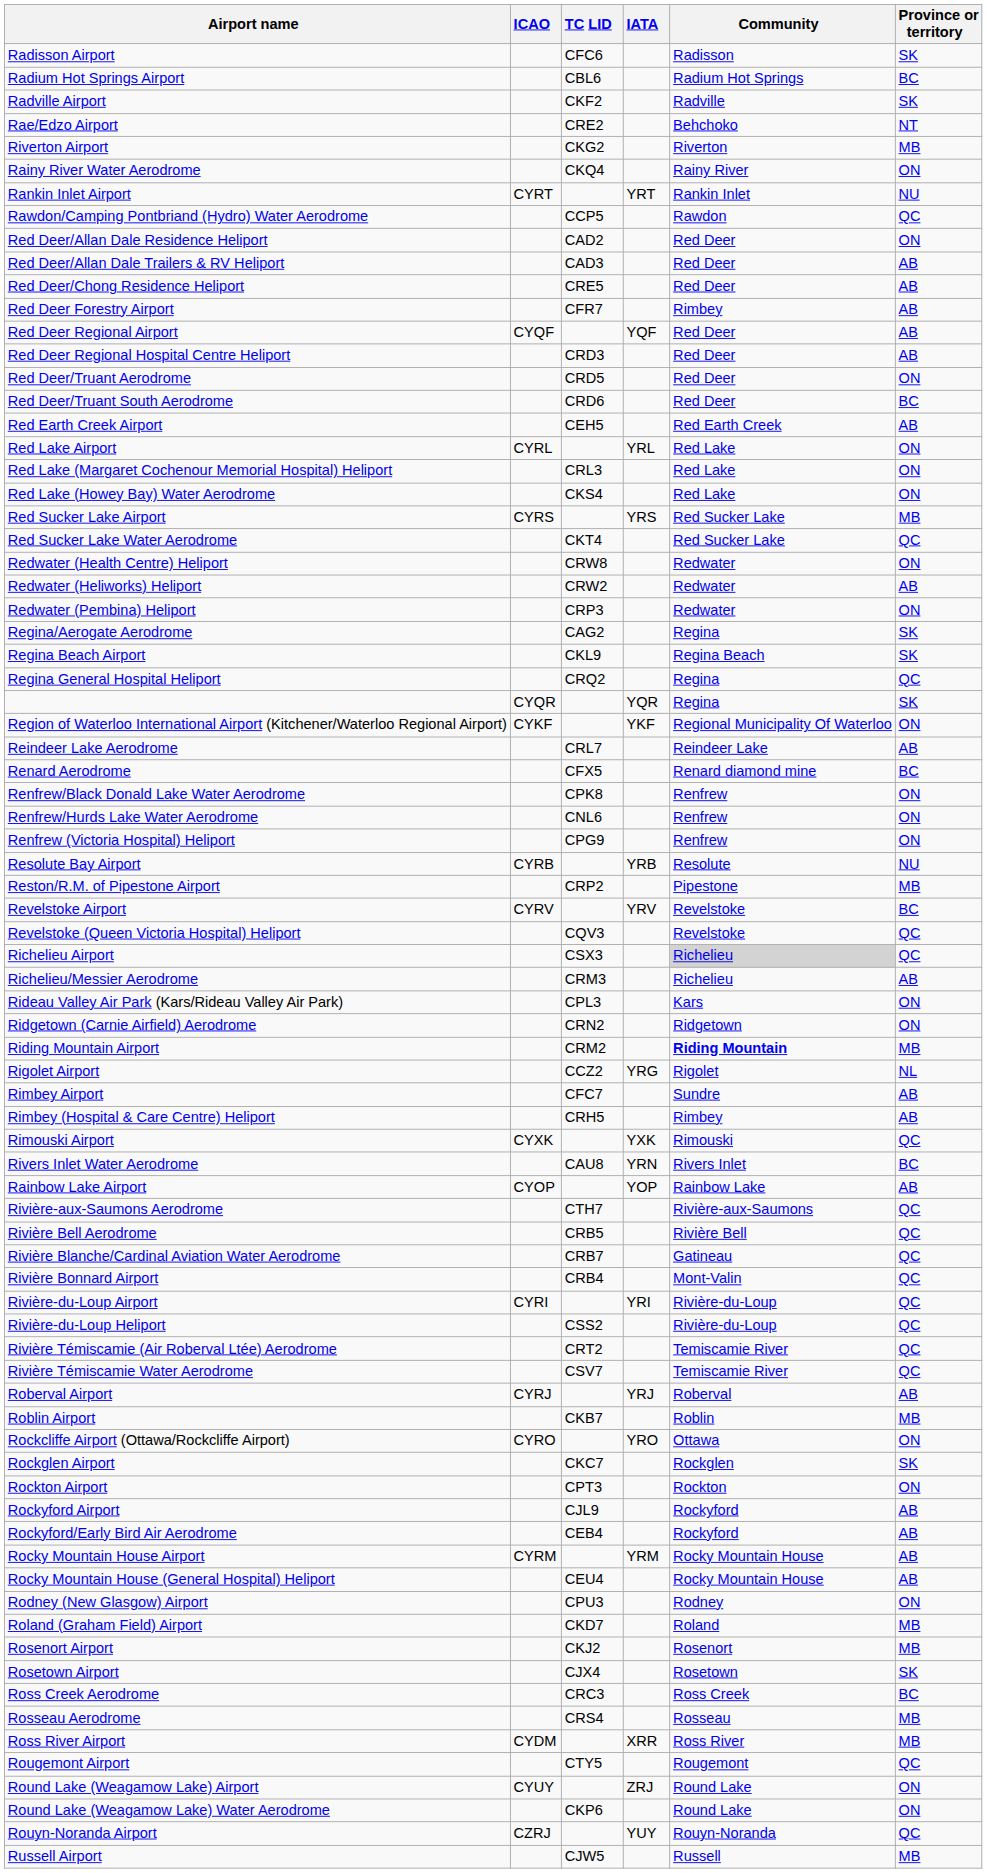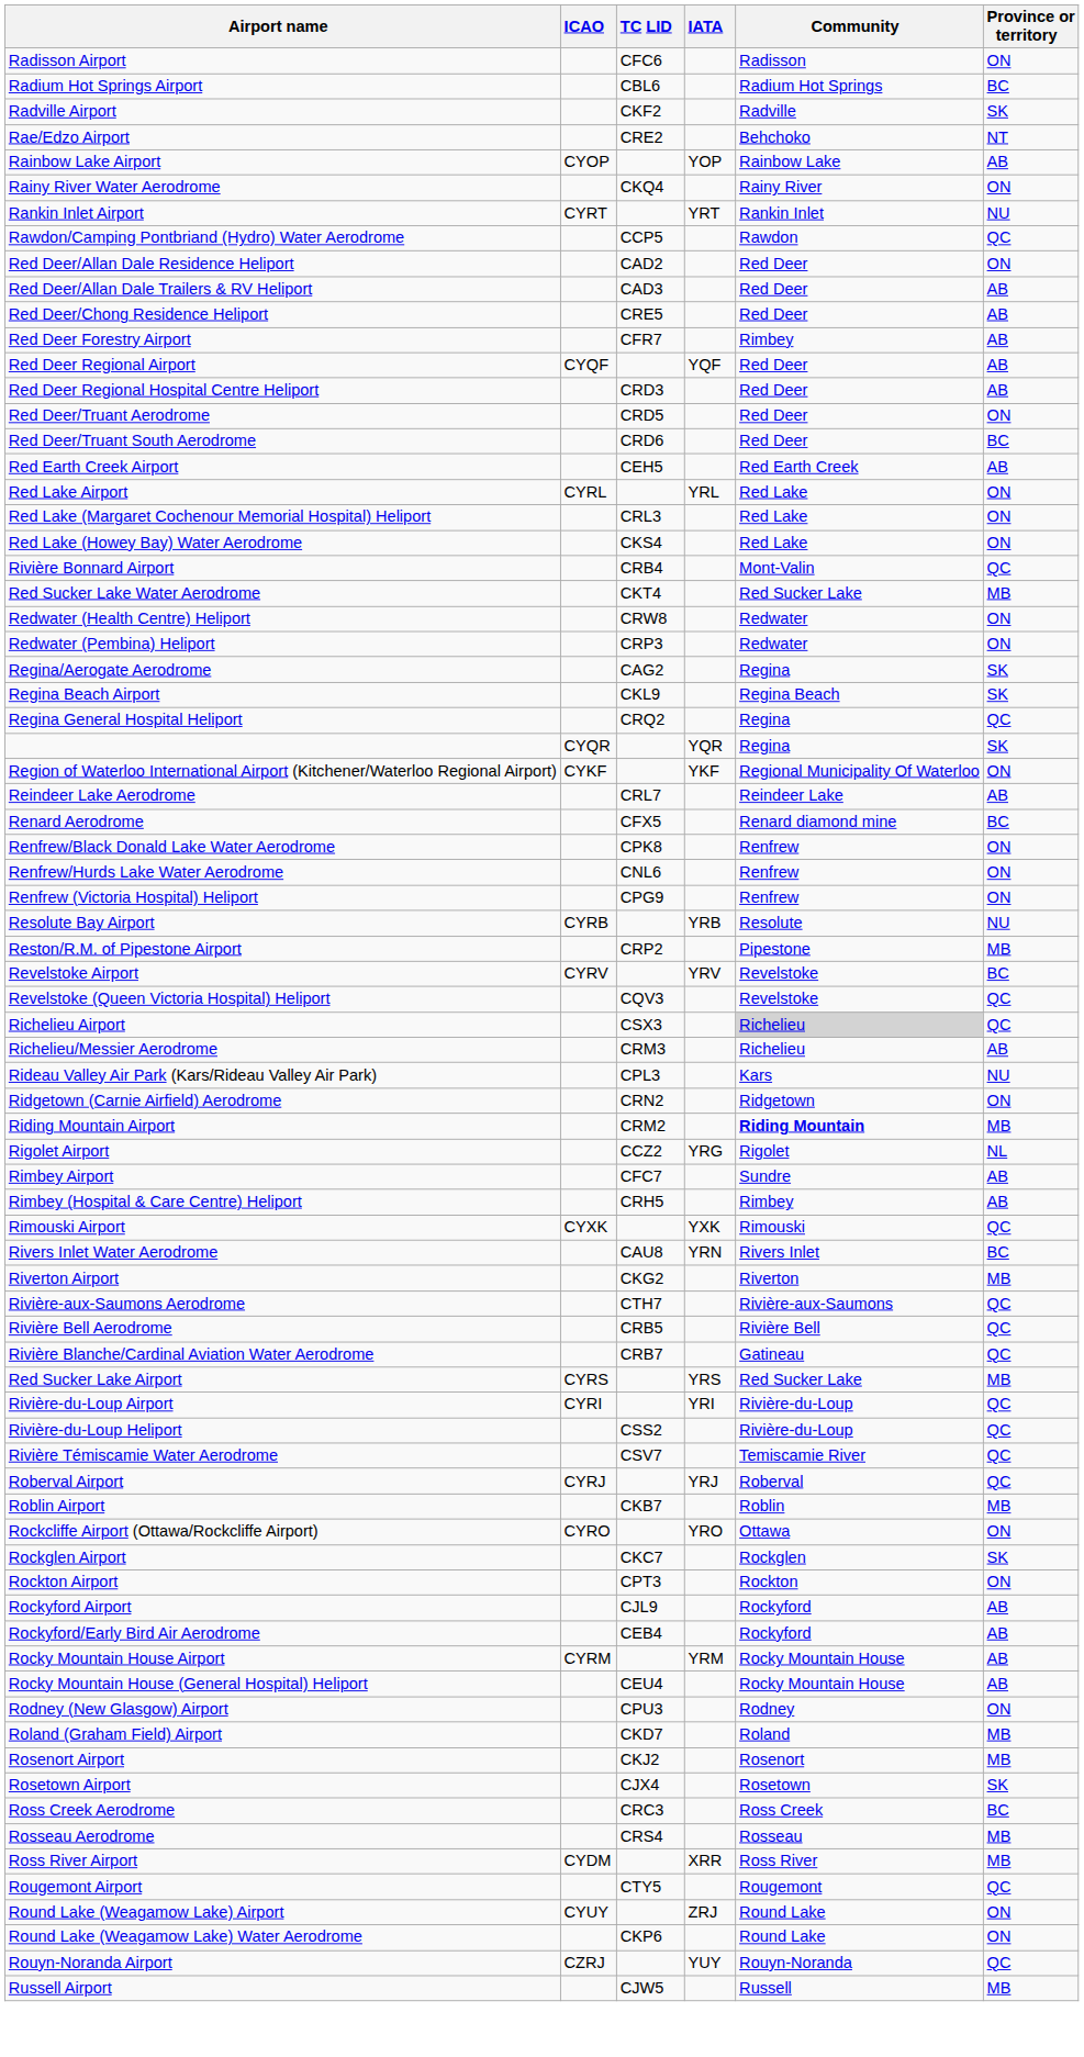 <table class="wikitable sortable" style="width:auto;">
 <tr>
 <th width="*">Airport name  </th>
 <th width="*"><a href='#'>ICAO</a>  </th>
 <th width="*"><a href='#'>TC</a> <a href='#'>LID</a>  </th>
 <th width="*"><a href='#'>IATA</a>  </th>
 <th width="*">Community  </th>
 <th width="*">Province or<br>territory  </th>
 </tr>
 <tr>
 <td><a href='#'>Radisson Airport</a></td>
 <td></td>
 <td>CFC6</td>
 <td></td>
 <td><a href='#'>Radisson</a></td>
-<td><a href='#'>SK</a></td>
+<td><a href='#'>ON</a></td>
 </tr>
 <tr>
 <td><a href='#'>Radium Hot Springs Airport</a></td>
 <td></td>
 <td>CBL6</td>
 <td></td>
 <td><a href='#'>Radium Hot Springs</a></td>
 <td><a href='#'>BC</a></td>
 </tr>
 <tr>
 <td><a href='#'>Radville Airport</a></td>
 <td></td>
 <td>CKF2</td>
 <td></td>
 <td><a href='#'>Radville</a></td>
 <td><a href='#'>SK</a></td>
 </tr>
 <tr>
 <td><a href='#'>Rae/Edzo Airport</a></td>
 <td></td>
 <td>CRE2</td>
 <td></td>
 <td><a href='#'>Behchoko</a></td>
 <td><a href='#'>NT</a></td>
 </tr>
 <tr>
-<td><a href='#'>Riverton Airport</a></td>
+<td><a href='#'>Rainbow Lake Airport</a></td>
+<td>CYOP</td>
 <td></td>
-<td>CKG2</td>
-<td></td>
-<td><a href='#'>Riverton</a></td>
-<td><a href='#'>MB</a></td>
+<td>YOP</td>
+<td><a href='#'>Rainbow Lake</a></td>
+<td><a href='#'>AB</a></td>
 </tr>
 <tr>
 <td><a href='#'>Rainy River Water Aerodrome</a></td>
 <td></td>
 <td>CKQ4</td>
 <td></td>
 <td><a href='#'>Rainy River</a></td>
 <td><a href='#'>ON</a></td>
 </tr>
 <tr>
 <td><a href='#'>Rankin Inlet Airport</a></td>
 <td>CYRT</td>
 <td></td>
 <td>YRT</td>
 <td><a href='#'>Rankin Inlet</a></td>
 <td><a href='#'>NU</a></td>
 </tr>
 <tr>
 <td><a href='#'>Rawdon/Camping Pontbriand (Hydro) Water Aerodrome</a></td>
 <td></td>
 <td>CCP5</td>
 <td></td>
 <td><a href='#'>Rawdon</a></td>
 <td><a href='#'>QC</a></td>
 </tr>
 <tr>
 <td><a href='#'>Red Deer/Allan Dale Residence Heliport</a></td>
 <td></td>
 <td>CAD2</td>
 <td></td>
 <td><a href='#'>Red Deer</a></td>
 <td><a href='#'>ON</a></td>
 </tr>
 <tr>
 <td><a href='#'>Red Deer/Allan Dale Trailers & RV Heliport</a></td>
 <td></td>
 <td>CAD3</td>
 <td></td>
 <td><a href='#'>Red Deer</a></td>
 <td><a href='#'>AB</a></td>
 </tr>
 <tr>
 <td><a href='#'>Red Deer/Chong Residence Heliport</a></td>
 <td></td>
 <td>CRE5</td>
 <td></td>
 <td><a href='#'>Red Deer</a></td>
 <td><a href='#'>AB</a></td>
 </tr>
 <tr>
 <td><a href='#'>Red Deer Forestry Airport</a></td>
 <td></td>
 <td>CFR7</td>
 <td></td>
 <td><a href='#'>Rimbey</a></td>
 <td><a href='#'>AB</a></td>
 </tr>
 <tr>
 <td><a href='#'>Red Deer Regional Airport</a></td>
 <td>CYQF</td>
 <td></td>
 <td>YQF</td>
 <td><a href='#'>Red Deer</a></td>
 <td><a href='#'>AB</a></td>
 </tr>
 <tr>
 <td><a href='#'>Red Deer Regional Hospital Centre Heliport</a></td>
 <td></td>
 <td>CRD3</td>
 <td></td>
 <td><a href='#'>Red Deer</a></td>
 <td><a href='#'>AB</a></td>
 </tr>
 <tr>
 <td><a href='#'>Red Deer/Truant Aerodrome</a></td>
 <td></td>
 <td>CRD5</td>
 <td></td>
 <td><a href='#'>Red Deer</a></td>
 <td><a href='#'>ON</a></td>
 </tr>
 <tr>
 <td><a href='#'>Red Deer/Truant South Aerodrome</a></td>
 <td></td>
 <td>CRD6</td>
 <td></td>
 <td><a href='#'>Red Deer</a></td>
 <td><a href='#'>BC</a></td>
 </tr>
 <tr>
 <td><a href='#'>Red Earth Creek Airport</a></td>
 <td></td>
 <td>CEH5</td>
 <td></td>
 <td><a href='#'>Red Earth Creek</a></td>
 <td><a href='#'>AB</a></td>
 </tr>
 <tr>
 <td><a href='#'>Red Lake Airport</a></td>
 <td>CYRL</td>
 <td></td>
 <td>YRL</td>
 <td><a href='#'>Red Lake</a></td>
 <td><a href='#'>ON</a></td>
 </tr>
 <tr>
 <td><a href='#'>Red Lake (Margaret Cochenour Memorial Hospital) Heliport</a></td>
 <td></td>
 <td>CRL3</td>
 <td></td>
 <td><a href='#'>Red Lake</a></td>
 <td><a href='#'>ON</a></td>
 </tr>
 <tr>
 <td><a href='#'>Red Lake (Howey Bay) Water Aerodrome</a></td>
 <td></td>
 <td>CKS4</td>
 <td></td>
 <td><a href='#'>Red Lake</a></td>
 <td><a href='#'>ON</a></td>
 </tr>
 <tr>
-<td><a href='#'>Red Sucker Lake Airport</a></td>
-<td>CYRS</td>
+<td><a href='#'>Rivière Bonnard Airport</a></td>
 <td></td>
-<td>YRS</td>
-<td><a href='#'>Red Sucker Lake</a></td>
-<td><a href='#'>MB</a></td>
+<td>CRB4</td>
+<td></td>
+<td><a href='#'>Mont-Valin</a></td>
+<td><a href='#'>QC</a></td>
 </tr>
 <tr>
 <td><a href='#'>Red Sucker Lake Water Aerodrome</a></td>
 <td></td>
 <td>CKT4</td>
 <td></td>
 <td><a href='#'>Red Sucker Lake</a></td>
-<td><a href='#'>QC</a></td>
+<td><a href='#'>MB</a></td>
 </tr>
 <tr>
 <td><a href='#'>Redwater (Health Centre) Heliport</a></td>
 <td></td>
 <td>CRW8</td>
 <td></td>
 <td><a href='#'>Redwater</a></td>
 <td><a href='#'>ON</a></td>
-</tr>
-<tr>
-<td><a href='#'>Redwater (Heliworks) Heliport</a></td>
-<td></td>
-<td>CRW2</td>
-<td></td>
-<td><a href='#'>Redwater</a></td>
-<td><a href='#'>AB</a></td>
 </tr>
 <tr>
 <td><a href='#'>Redwater (Pembina) Heliport</a></td>
 <td></td>
 <td>CRP3</td>
 <td></td>
 <td><a href='#'>Redwater</a></td>
 <td><a href='#'>ON</a></td>
 </tr>
 <tr>
 <td><a href='#'>Regina/Aerogate Aerodrome</a></td>
 <td></td>
 <td>CAG2</td>
 <td></td>
 <td><a href='#'>Regina</a></td>
 <td><a href='#'>SK</a></td>
 </tr>
 <tr>
 <td><a href='#'>Regina Beach Airport</a></td>
 <td></td>
 <td>CKL9</td>
 <td></td>
 <td><a href='#'>Regina Beach</a></td>
 <td><a href='#'>SK</a></td>
 </tr>
 <tr>
 <td><a href='#'>Regina General Hospital Heliport</a></td>
 <td></td>
 <td>CRQ2</td>
 <td></td>
 <td><a href='#'>Regina</a></td>
 <td><a href='#'>QC</a></td>
 </tr>
 <tr>
 <td></td>
 <td>CYQR</td>
 <td></td>
 <td>YQR</td>
 <td><a href='#'>Regina</a></td>
 <td><a href='#'>SK</a></td>
 </tr>
 <tr>
 <td><a href='#'>Region of Waterloo International Airport</a> (Kitchener/Waterloo Regional Airport)</td>
 <td>CYKF</td>
 <td></td>
 <td>YKF</td>
 <td><a href='#'>Regional Municipality Of Waterloo</a></td>
 <td><a href='#'>ON</a></td>
 </tr>
 <tr>
 <td><a href='#'>Reindeer Lake Aerodrome</a></td>
 <td></td>
 <td>CRL7</td>
 <td></td>
 <td><a href='#'>Reindeer Lake</a></td>
 <td><a href='#'>AB</a></td>
 </tr>
 <tr>
 <td><a href='#'>Renard Aerodrome</a></td>
 <td></td>
 <td>CFX5</td>
 <td></td>
 <td><a href='#'>Renard diamond mine</a></td>
 <td><a href='#'>BC</a></td>
 </tr>
 <tr>
 <td><a href='#'>Renfrew/Black Donald Lake Water Aerodrome</a></td>
 <td></td>
 <td>CPK8</td>
 <td></td>
 <td><a href='#'>Renfrew</a></td>
 <td><a href='#'>ON</a></td>
 </tr>
 <tr>
 <td><a href='#'>Renfrew/Hurds Lake Water Aerodrome</a></td>
 <td></td>
 <td>CNL6</td>
 <td></td>
 <td><a href='#'>Renfrew</a></td>
 <td><a href='#'>ON</a></td>
 </tr>
 <tr>
 <td><a href='#'>Renfrew (Victoria Hospital) Heliport</a></td>
 <td></td>
 <td>CPG9</td>
 <td></td>
 <td><a href='#'>Renfrew</a></td>
 <td><a href='#'>ON</a></td>
 </tr>
 <tr>
 <td><a href='#'>Resolute Bay Airport</a></td>
 <td>CYRB</td>
 <td></td>
 <td>YRB</td>
 <td><a href='#'>Resolute</a></td>
 <td><a href='#'>NU</a></td>
 </tr>
 <tr>
 <td><a href='#'>Reston/R.M. of Pipestone Airport</a></td>
 <td></td>
 <td>CRP2</td>
 <td></td>
 <td><a href='#'>Pipestone</a></td>
 <td><a href='#'>MB</a></td>
 </tr>
 <tr>
 <td><a href='#'>Revelstoke Airport</a></td>
 <td>CYRV</td>
 <td></td>
 <td>YRV</td>
 <td><a href='#'>Revelstoke</a></td>
 <td><a href='#'>BC</a></td>
 </tr>
 <tr>
 <td><a href='#'>Revelstoke (Queen Victoria Hospital) Heliport</a></td>
 <td></td>
 <td>CQV3</td>
 <td></td>
 <td><a href='#'>Revelstoke</a></td>
 <td><a href='#'>QC</a></td>
 </tr>
 <tr>
 <td><a href='#'>Richelieu Airport</a></td>
 <td></td>
 <td>CSX3</td>
 <td></td>
 <td style="background: lightgrey;"><a href='#'>Richelieu</a></td>
 <td><a href='#'>QC</a></td>
 </tr>
 <tr>
 <td><a href='#'>Richelieu/Messier Aerodrome</a></td>
 <td></td>
 <td>CRM3</td>
 <td></td>
 <td><a href='#'>Richelieu</a></td>
 <td><a href='#'>AB</a></td>
 </tr>
 <tr>
 <td><a href='#'>Rideau Valley Air Park</a> (Kars/Rideau Valley Air Park)</td>
 <td></td>
 <td>CPL3</td>
 <td></td>
 <td><a href='#'>Kars</a></td>
-<td><a href='#'>ON</a></td>
+<td><a href='#'>NU</a></td>
 </tr>
 <tr>
 <td><a href='#'>Ridgetown (Carnie Airfield) Aerodrome</a></td>
 <td></td>
 <td>CRN2</td>
 <td></td>
 <td><a href='#'>Ridgetown</a></td>
 <td><a href='#'>ON</a></td>
 </tr>
 <tr>
 <td><a href='#'>Riding Mountain Airport</a></td>
 <td></td>
 <td>CRM2</td>
 <td></td>
 <td><strong><a href='#'>Riding Mountain</a></strong></td>
 <td><a href='#'>MB</a></td>
 </tr>
 <tr>
 <td><a href='#'>Rigolet Airport</a></td>
 <td></td>
 <td>CCZ2</td>
 <td>YRG</td>
 <td><a href='#'>Rigolet</a></td>
 <td><a href='#'>NL</a></td>
 </tr>
 <tr>
 <td><a href='#'>Rimbey Airport</a></td>
 <td></td>
 <td>CFC7</td>
 <td></td>
 <td><a href='#'>Sundre</a></td>
 <td><a href='#'>AB</a></td>
 </tr>
 <tr>
 <td><a href='#'>Rimbey (Hospital & Care Centre) Heliport</a></td>
 <td></td>
 <td>CRH5</td>
 <td></td>
 <td><a href='#'>Rimbey</a></td>
 <td><a href='#'>AB</a></td>
 </tr>
 <tr>
 <td><a href='#'>Rimouski Airport</a></td>
 <td>CYXK</td>
 <td></td>
 <td>YXK</td>
 <td><a href='#'>Rimouski</a></td>
 <td><a href='#'>QC</a></td>
 </tr>
 <tr>
 <td><a href='#'>Rivers Inlet Water Aerodrome</a></td>
 <td></td>
 <td>CAU8</td>
 <td>YRN</td>
 <td><a href='#'>Rivers Inlet</a></td>
 <td><a href='#'>BC</a></td>
 </tr>
 <tr>
-<td><a href='#'>Rainbow Lake Airport</a></td>
-<td>CYOP</td>
+<td><a href='#'>Riverton Airport</a></td>
 <td></td>
-<td>YOP</td>
-<td><a href='#'>Rainbow Lake</a></td>
-<td><a href='#'>AB</a></td>
+<td>CKG2</td>
+<td></td>
+<td><a href='#'>Riverton</a></td>
+<td><a href='#'>MB</a></td>
 </tr>
 <tr>
 <td><a href='#'>Rivière-aux-Saumons Aerodrome</a></td>
 <td></td>
 <td>CTH7</td>
 <td></td>
 <td><a href='#'>Rivière-aux-Saumons</a></td>
 <td><a href='#'>QC</a></td>
 </tr>
 <tr>
 <td><a href='#'>Rivière Bell Aerodrome</a></td>
 <td></td>
 <td>CRB5</td>
 <td></td>
 <td><a href='#'>Rivière Bell</a></td>
 <td><a href='#'>QC</a></td>
 </tr>
 <tr>
 <td><a href='#'>Rivière Blanche/Cardinal Aviation Water Aerodrome</a></td>
 <td></td>
 <td>CRB7</td>
 <td></td>
 <td><a href='#'>Gatineau</a></td>
 <td><a href='#'>QC</a></td>
 </tr>
 <tr>
-<td><a href='#'>Rivière Bonnard Airport</a></td>
+<td><a href='#'>Red Sucker Lake Airport</a></td>
+<td>CYRS</td>
 <td></td>
-<td>CRB4</td>
-<td></td>
-<td><a href='#'>Mont-Valin</a></td>
-<td><a href='#'>QC</a></td>
+<td>YRS</td>
+<td><a href='#'>Red Sucker Lake</a></td>
+<td><a href='#'>MB</a></td>
 </tr>
 <tr>
 <td><a href='#'>Rivière-du-Loup Airport</a></td>
 <td>CYRI</td>
 <td></td>
 <td>YRI</td>
 <td><a href='#'>Rivière-du-Loup</a></td>
 <td><a href='#'>QC</a></td>
 </tr>
 <tr>
 <td><a href='#'>Rivière-du-Loup Heliport</a></td>
 <td></td>
 <td>CSS2</td>
 <td></td>
 <td><a href='#'>Rivière-du-Loup</a></td>
 <td><a href='#'>QC</a></td>
 </tr>
 <tr>
-<td><a href='#'>Rivière Témiscamie (Air Roberval Ltée) Aerodrome</a></td>
-<td></td>
-<td>CRT2</td>
-<td></td>
-<td><a href='#'>Temiscamie River</a></td>
-<td><a href='#'>QC</a></td>
-</tr>
-<tr>
 <td><a href='#'>Rivière Témiscamie Water Aerodrome</a></td>
 <td></td>
 <td>CSV7</td>
 <td></td>
 <td><a href='#'>Temiscamie River</a></td>
 <td><a href='#'>QC</a></td>
 </tr>
 <tr>
 <td><a href='#'>Roberval Airport</a></td>
 <td>CYRJ</td>
 <td></td>
 <td>YRJ</td>
 <td><a href='#'>Roberval</a></td>
-<td><a href='#'>AB</a></td>
+<td><a href='#'>QC</a></td>
 </tr>
 <tr>
 <td><a href='#'>Roblin Airport</a></td>
 <td></td>
 <td>CKB7</td>
 <td></td>
 <td><a href='#'>Roblin</a></td>
 <td><a href='#'>MB</a></td>
 </tr>
 <tr>
 <td><a href='#'>Rockcliffe Airport</a> (Ottawa/Rockcliffe Airport)</td>
 <td>CYRO</td>
 <td></td>
 <td>YRO</td>
 <td><a href='#'>Ottawa</a></td>
 <td><a href='#'>ON</a></td>
 </tr>
 <tr>
 <td><a href='#'>Rockglen Airport</a></td>
 <td></td>
 <td>CKC7</td>
 <td></td>
 <td><a href='#'>Rockglen</a></td>
 <td><a href='#'>SK</a></td>
 </tr>
 <tr>
 <td><a href='#'>Rockton Airport</a></td>
 <td></td>
 <td>CPT3</td>
 <td></td>
 <td><a href='#'>Rockton</a></td>
 <td><a href='#'>ON</a></td>
 </tr>
 <tr>
 <td><a href='#'>Rockyford Airport</a></td>
 <td></td>
 <td>CJL9</td>
 <td></td>
 <td><a href='#'>Rockyford</a></td>
 <td><a href='#'>AB</a></td>
 </tr>
 <tr>
 <td><a href='#'>Rockyford/Early Bird Air Aerodrome</a></td>
 <td></td>
 <td>CEB4</td>
 <td></td>
 <td><a href='#'>Rockyford</a></td>
 <td><a href='#'>AB</a></td>
 </tr>
 <tr>
 <td><a href='#'>Rocky Mountain House Airport</a></td>
 <td>CYRM</td>
 <td></td>
 <td>YRM</td>
 <td><a href='#'>Rocky Mountain House</a></td>
 <td><a href='#'>AB</a></td>
 </tr>
 <tr>
 <td><a href='#'>Rocky Mountain House (General Hospital) Heliport</a></td>
 <td></td>
 <td>CEU4</td>
 <td></td>
 <td><a href='#'>Rocky Mountain House</a></td>
 <td><a href='#'>AB</a></td>
 </tr>
 <tr>
 <td><a href='#'>Rodney (New Glasgow) Airport</a></td>
 <td></td>
 <td>CPU3</td>
 <td></td>
 <td><a href='#'>Rodney</a></td>
 <td><a href='#'>ON</a></td>
 </tr>
 <tr>
 <td><a href='#'>Roland (Graham Field) Airport</a></td>
 <td></td>
 <td>CKD7</td>
 <td></td>
 <td><a href='#'>Roland</a></td>
 <td><a href='#'>MB</a></td>
 </tr>
 <tr>
 <td><a href='#'>Rosenort Airport</a></td>
 <td></td>
 <td>CKJ2</td>
 <td></td>
 <td><a href='#'>Rosenort</a></td>
 <td><a href='#'>MB</a></td>
 </tr>
 <tr>
 <td><a href='#'>Rosetown Airport</a></td>
 <td></td>
 <td>CJX4</td>
 <td></td>
 <td><a href='#'>Rosetown</a></td>
 <td><a href='#'>SK</a></td>
 </tr>
 <tr>
 <td><a href='#'>Ross Creek Aerodrome</a></td>
 <td></td>
 <td>CRC3</td>
 <td></td>
 <td><a href='#'>Ross Creek</a></td>
 <td><a href='#'>BC</a></td>
 </tr>
 <tr>
 <td><a href='#'>Rosseau Aerodrome</a></td>
 <td></td>
 <td>CRS4</td>
 <td></td>
 <td><a href='#'>Rosseau</a></td>
 <td><a href='#'>MB</a></td>
 </tr>
 <tr>
 <td><a href='#'>Ross River Airport</a></td>
 <td>CYDM</td>
 <td></td>
 <td>XRR</td>
 <td><a href='#'>Ross River</a></td>
 <td><a href='#'>MB</a></td>
 </tr>
 <tr>
 <td><a href='#'>Rougemont Airport</a></td>
 <td></td>
 <td>CTY5</td>
 <td></td>
 <td><a href='#'>Rougemont</a></td>
 <td><a href='#'>QC</a></td>
 </tr>
 <tr>
 <td><a href='#'>Round Lake (Weagamow Lake) Airport</a></td>
 <td>CYUY</td>
 <td></td>
 <td>ZRJ</td>
 <td><a href='#'>Round Lake</a></td>
 <td><a href='#'>ON</a></td>
 </tr>
 <tr>
 <td><a href='#'>Round Lake (Weagamow Lake) Water Aerodrome</a></td>
 <td></td>
 <td>CKP6</td>
 <td></td>
 <td><a href='#'>Round Lake</a></td>
 <td><a href='#'>ON</a></td>
 </tr>
 <tr>
 <td><a href='#'>Rouyn-Noranda Airport</a></td>
 <td>CZRJ</td>
 <td></td>
 <td>YUY</td>
 <td><a href='#'>Rouyn-Noranda</a></td>
 <td><a href='#'>QC</a></td>
 </tr>
 <tr>
 <td><a href='#'>Russell Airport</a></td>
 <td></td>
 <td>CJW5</td>
 <td></td>
 <td><a href='#'>Russell</a></td>
 <td><a href='#'>MB</a></td>
 </tr>
 </table>
